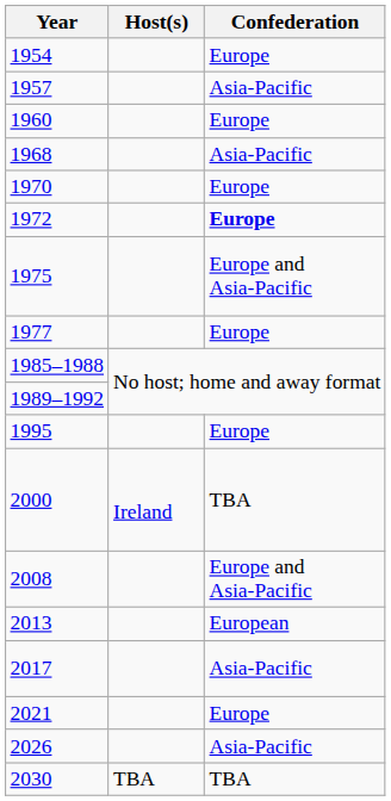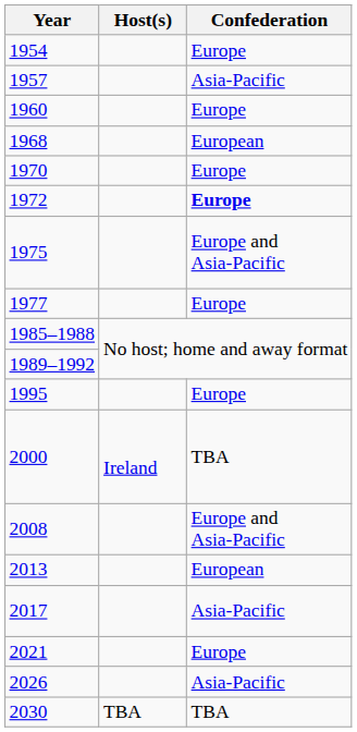 <table class="wikitable sortable">
 <tr>
 <th>Year</th>
 <th>Host(s)</th>
 <th>Confederation</th>
 </tr>
 <tr>
 <td><a href='#'>1954</a></td>
 <td></td>
 <td><a href='#'>Europe</a></td>
 </tr>
 <tr>
 <td><a href='#'>1957</a></td>
 <td></td>
 <td><a href='#'>Asia-Pacific</a></td>
 </tr>
 <tr>
 <td><a href='#'>1960</a></td>
 <td></td>
 <td><a href='#'>Europe</a></td>
 </tr>
 <tr>
 <td><a href='#'>1968</a></td>
 <td><br></td>
-<td><a href='#'>Asia-Pacific</a></td>
+<td><a href='#'>European</a></td>
 </tr>
 <tr>
 <td><a href='#'>1970</a></td>
 <td></td>
 <td><a href='#'>Europe</a></td>
 </tr>
 <tr>
 <td><a href='#'>1972</a></td>
 <td></td>
 <td><strong><a href='#'>Europe</a></strong></td>
 </tr>
 <tr>
 <td><a href='#'>1975</a></td>
 <td><br><br><br></td>
 <td><a href='#'>Europe</a> and<br><a href='#'>Asia-Pacific</a></td>
 </tr>
 <tr>
 <td><a href='#'>1977</a></td>
 <td><br></td>
 <td><a href='#'>Europe</a></td>
 </tr>
 <tr>
 <td><a href='#'>1985–1988</a></td>
 <td rowspan=2 colspan=2>No host; home and away format</td>
 </tr>
 <tr>
 <td><a href='#'>1989–1992</a></td>
 </tr>
 <tr>
 <td><a href='#'>1995</a></td>
 <td><br></td>
 <td><a href='#'>Europe</a></td>
 </tr>
 <tr>
 <td><a href='#'>2000</a></td>
 <td><br><br> <a href='#'>Ireland</a><br><br></td>
 <td>TBA</td>
 </tr>
 <tr>
 <td><a href='#'>2008</a></td>
 <td></td>
 <td><a href='#'>Europe</a> and<br><a href='#'>Asia-Pacific</a></td>
 </tr>
 <tr>
 <td><a href='#'>2013</a></td>
 <td><br></td>
 <td><a href='#'>European</a></td>
 </tr>
 <tr>
 <td><a href='#'>2017</a></td>
 <td><br><br></td>
 <td><a href='#'>Asia-Pacific</a></td>
 </tr>
 <tr>
 <td><a href='#'>2021</a></td>
 <td></td>
 <td><a href='#'>Europe</a></td>
 </tr>
 <tr>
 <td><a href='#'>2026</a></td>
 <td><br></td>
 <td><a href='#'>Asia-Pacific</a></td>
 </tr>
 <tr>
 <td><a href='#'>2030</a></td>
 <td>TBA</td>
 <td>TBA</td>
 </tr>
 </table>
